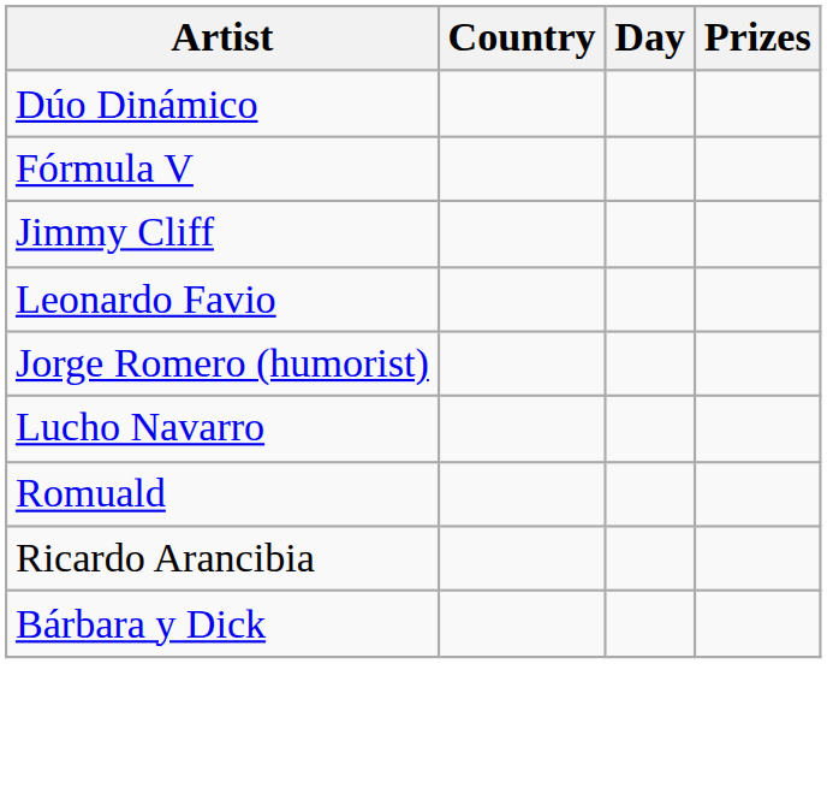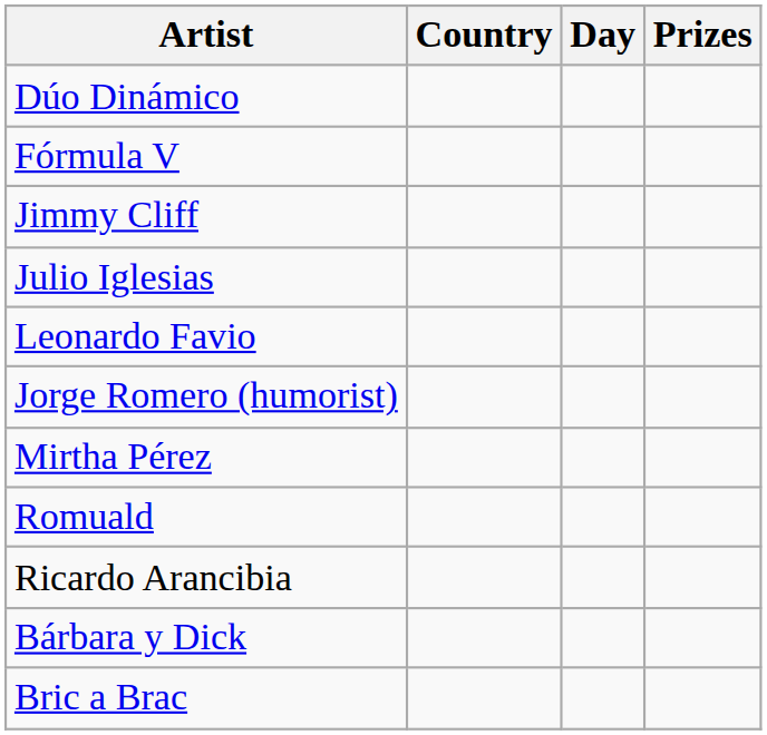 <table class="wikitable">
 <tr>
 <th>Artist</th>
 <th>Country</th>
 <th>Day</th>
 <th>Prizes</th>
 </tr>
 <tr>
 <td><a href='#'>Dúo Dinámico</a></td>
 <td></td>
 <td></td>
 <td></td>
 </tr>
 <tr>
 <td><a href='#'>Fórmula V</a></td>
 <td></td>
 <td></td>
 <td></td>
 </tr>
 <tr>
 <td><a href='#'>Jimmy Cliff</a></td>
 <td></td>
 <td></td>
 <td></td>
 </tr>
 <tr>
+<td><a href='#'>Julio Iglesias</a></td>
+<td></td>
+<td></td>
+<td></td>
+</tr>
+<tr>
 <td><a href='#'>Leonardo Favio</a></td>
 <td></td>
 <td></td>
 <td></td>
 </tr>
 <tr>
 <td><a href='#'>Jorge Romero (humorist)</a></td>
 <td></td>
 <td></td>
 <td></td>
 </tr>
 <tr>
-<td><a href='#'>Lucho Navarro</a></td>
+<td><a href='#'>Mirtha Pérez</a></td>
 <td></td>
 <td></td>
 <td></td>
 </tr>
 <tr>
 <td><a href='#'>Romuald</a></td>
 <td></td>
 <td></td>
 <td></td>
 </tr>
 <tr>
 <td>Ricardo Arancibia</td>
 <td></td>
 <td></td>
 <td></td>
 </tr>
 <tr>
 <td><a href='#'>Bárbara y Dick</a></td>
 <td></td>
 <td></td>
 <td></td>
 </tr>
+<tr>
+<td><a href='#'>Bric a Brac</a></td>
+<td></td>
+<td></td>
+<td></td>
+</tr>
 </table>
